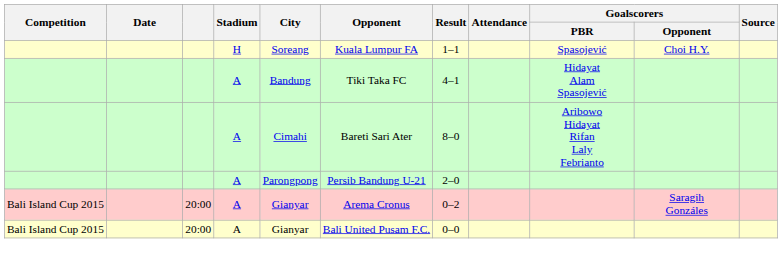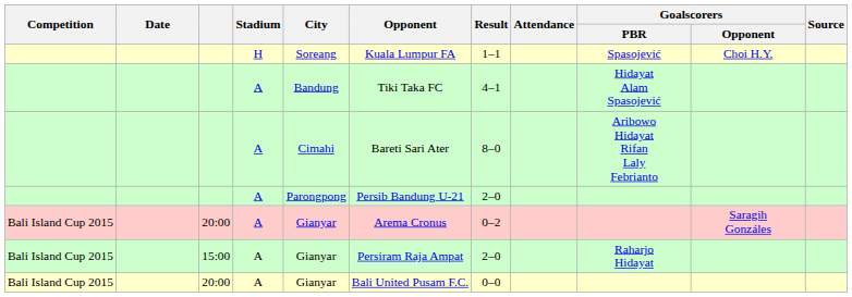 <table class="wikitable" Style="text-align: center">
 <tr>
 <th rowspan="2">Competition</th>
 <th rowspan="2" style="width:100px">Date</th>
 <th rowspan="2"></th>
 <th rowspan="2">Stadium</th>
 <th rowspan="2">City</th>
 <th rowspan="2">Opponent</th>
 <th rowspan="2">Result</th>
 <th rowspan="2">Attendance</th>
 <th colspan="2">Goalscorers</th>
 <th rowspan="2">Source</th>
 </tr>
 <tr>
 <th style="width:140px">PBR</th>
 <th style="width:140px">Opponent</th>
 </tr>
 <tr style="background:#ffc">
 <td></td>
 <td></td>
 <td></td>
 <td><a href='#'>H</a></td>
 <td><a href='#'>Soreang</a></td>
 <td> <a href='#'>Kuala Lumpur FA</a></td>
 <td>1–1</td>
 <td></td>
 <td><a href='#'>Spasojević</a> </td>
 <td><a href='#'>Choi H.Y.</a> </td>
 <td></td>
 </tr>
 <tr style="background:#cfc">
 <td></td>
 <td></td>
 <td></td>
 <td><a href='#'>A</a></td>
 <td><a href='#'>Bandung</a></td>
 <td>Tiki Taka FC</td>
 <td>4–1</td>
 <td></td>
 <td><a href='#'>Hidayat</a>  <br><a href='#'>Alam</a> <br><a href='#'>Spasojević</a> </td>
 <td></td>
 <td></td>
 </tr>
 <tr style="background:#cfc">
 <td></td>
 <td></td>
 <td></td>
 <td><a href='#'>A</a></td>
 <td><a href='#'>Cimahi</a></td>
 <td>Bareti Sari Ater</td>
 <td>8–0</td>
 <td></td>
 <td><a href='#'>Aribowo</a>   <br><a href='#'>Hidayat</a>  <br><a href='#'>Rifan</a> <br><a href='#'>Laly</a> <br><a href='#'>Febrianto</a> </td>
 <td></td>
 <td></td>
 </tr>
 <tr style="background:#cfc">
 <td></td>
 <td></td>
 <td></td>
 <td><a href='#'>A</a></td>
 <td><a href='#'>Parongpong</a></td>
 <td><a href='#'>Persib Bandung U-21</a></td>
 <td>2–0</td>
 <td></td>
 <td> </td>
 <td></td>
 <td></td>
 </tr>
 <tr style="background:#fcc">
 <td>Bali Island Cup 2015</td>
 <td></td>
 <td>20:00</td>
 <td><a href='#'>A</a></td>
 <td><a href='#'>Gianyar</a></td>
 <td><a href='#'>Arema Cronus</a></td>
 <td>0–2</td>
 <td></td>
 <td></td>
 <td><a href='#'>Saragih</a> <br><a href='#'>Gonzáles</a> </td>
 <td></td>
 </tr>
+<tr style="background:#cfc">
+<td>Bali Island Cup 2015</td>
+<td></td>
+<td>15:00</td>
+<td>A</td>
+<td>Gianyar</td>
+<td><a href='#'>Persiram Raja Ampat</a></td>
+<td>2–0</td>
+<td></td>
+<td><a href='#'>Raharjo</a> <br><a href='#'>Hidayat</a> </td>
+<td></td>
+<td></td>
+</tr>
 <tr style="background:#ffc">
 <td>Bali Island Cup 2015</td>
 <td></td>
 <td>20:00</td>
 <td>A</td>
 <td>Gianyar</td>
 <td><a href='#'>Bali United Pusam F.C.</a></td>
 <td>0–0</td>
 <td></td>
 <td></td>
 <td></td>
 <td></td>
 </tr>
 </table>
